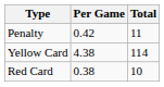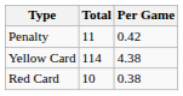 <table class="wikitable">
 <tr>
 <th>Type</th>
+<th>Total</th>
 <th>Per Game</th>
-<th>Total</th>
 </tr>
 <tr>
 <td>Penalty</td>
+<td>11</td>
 <td>0.42</td>
-<td>11</td>
 </tr>
 <tr>
 <td>Yellow Card</td>
+<td>114</td>
 <td>4.38</td>
-<td>114</td>
 </tr>
 <tr>
 <td>Red Card</td>
+<td>10</td>
 <td>0.38</td>
-<td>10</td>
 </tr>
 </table>
